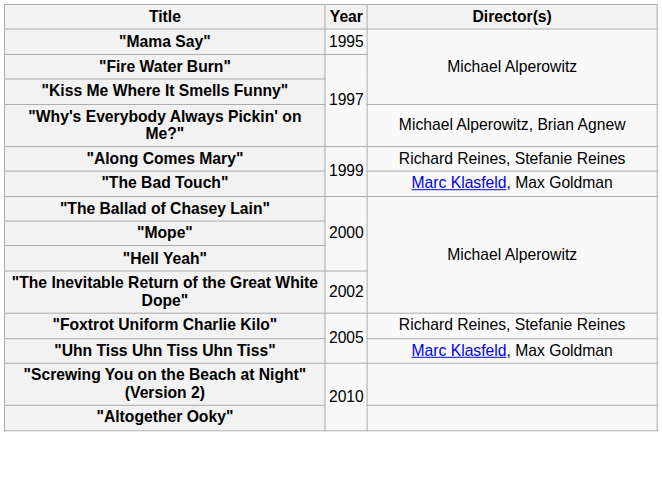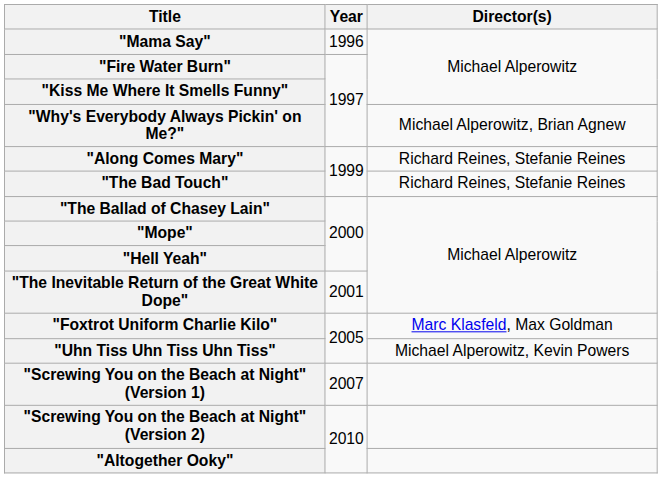 <table class="wikitable plainrowheaders" style="text-align:center;">
 <tr>
 <th scope="col" style="width:20em;">Title</th>
 <th scope="col">Year</th>
 <th scope="col" style="width:18em;">Director(s)</th>
 </tr>
 <tr>
 <th scope="row">"Mama Say"</th>
-<td>1995</td>
+<td>1996</td>
 <td rowspan="3">Michael Alperowitz</td>
 </tr>
 <tr>
 <th scope="row">"Fire Water Burn"</th>
 <td rowspan="3">1997</td>
 </tr>
 <tr>
 <th scope="row">"Kiss Me Where It Smells Funny"</th>
 </tr>
 <tr>
 <th scope="row">"Why's Everybody Always Pickin' on Me?"</th>
 <td>Michael Alperowitz, Brian Agnew</td>
 </tr>
 <tr>
 <th scope="row">"Along Comes Mary"</th>
 <td rowspan="2">1999</td>
 <td>Richard Reines, Stefanie Reines</td>
 </tr>
 <tr>
 <th scope="row">"The Bad Touch"</th>
-<td><a href='#'>Marc Klasfeld</a>, Max Goldman</td>
+<td>Richard Reines, Stefanie Reines</td>
 </tr>
 <tr>
 <th scope="row">"The Ballad of Chasey Lain"</th>
 <td rowspan="3">2000</td>
 <td rowspan="4">Michael Alperowitz</td>
 </tr>
 <tr>
 <th scope="row">"Mope"</th>
 </tr>
 <tr>
 <th scope="row">"Hell Yeah"</th>
 </tr>
 <tr>
 <th scope="row">"The Inevitable Return of the Great White Dope"</th>
-<td>2002</td>
+<td>2001</td>
 </tr>
 <tr>
 <th scope="row">"Foxtrot Uniform Charlie Kilo"</th>
 <td rowspan="2">2005</td>
-<td>Richard Reines, Stefanie Reines</td>
+<td><a href='#'>Marc Klasfeld</a>, Max Goldman</td>
 </tr>
 <tr>
 <th scope="row">"Uhn Tiss Uhn Tiss Uhn Tiss"</th>
-<td><a href='#'>Marc Klasfeld</a>, Max Goldman</td>
+<td>Michael Alperowitz, Kevin Powers</td>
+</tr>
+<tr>
+<th scope="row">"Screwing You on the Beach at Night" (Version 1)</th>
+<td>2007</td>
+<td></td>
 </tr>
 <tr>
 <th scope="row">"Screwing You on the Beach at Night" (Version 2)</th>
 <td rowspan="2">2010</td>
 <td></td>
 </tr>
 <tr>
 <th scope="row">"Altogether Ooky"</th>
 <td></td>
 </tr>
 </table>
